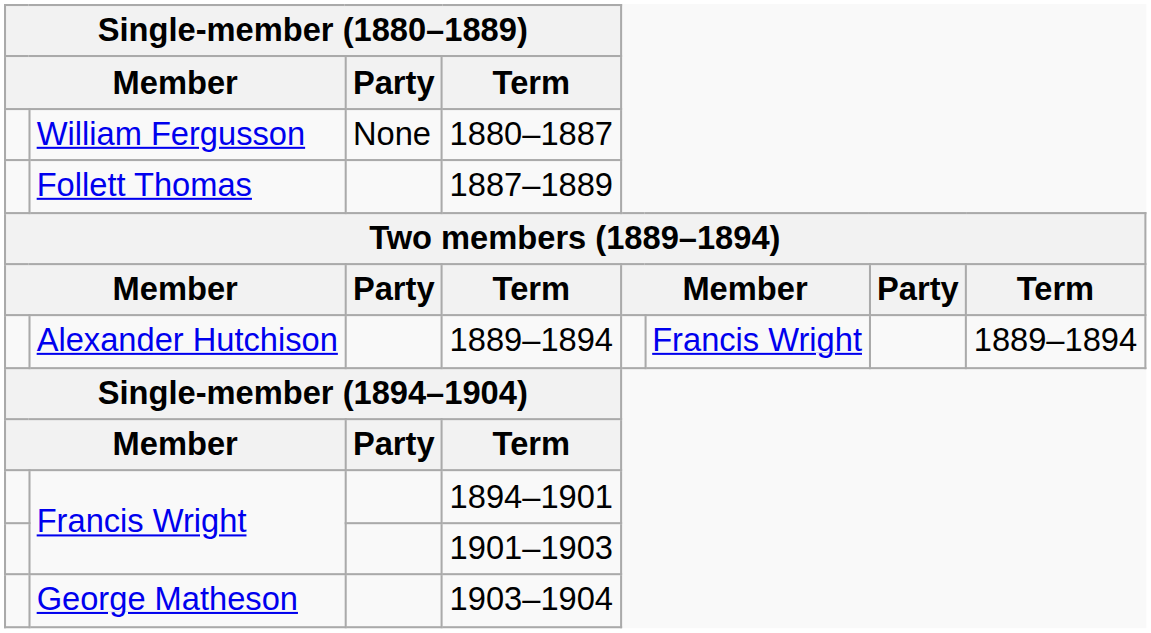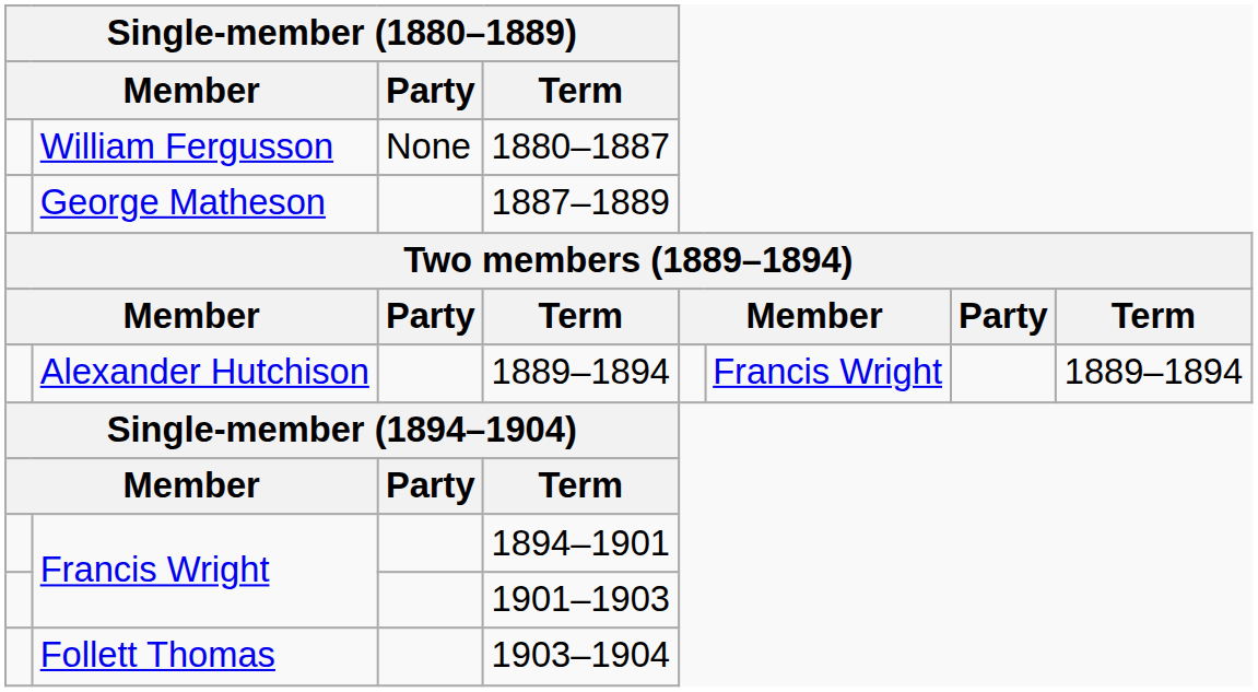 <table class="wikitable" style='border-style: none none none none;'>
 <tr>
 <th colspan="4">Single-member (1880–1889)</th>
 </tr>
 <tr>
 <th colspan="2">Member</th>
 <th>Party</th>
 <th>Term</th>
 </tr>
 <tr style="background: #f9f9f9">
 <td> </td>
 <td><a href='#'>William Fergusson</a></td>
 <td>None</td>
 <td>1880–1887</td>
 </tr>
 <tr style="background: #f9f9f9">
 <td> </td>
-<td><a href='#'>Follett Thomas</a></td>
+<td><a href='#'>George Matheson</a></td>
 <td></td>
 <td>1887–1889</td>
 </tr>
 <tr>
 <th colspan="8">Two members (1889–1894)</th>
 </tr>
 <tr>
 <th colspan="2">Member</th>
 <th>Party</th>
 <th>Term</th>
 <th colspan="2">Member</th>
 <th>Party</th>
 <th>Term</th>
 </tr>
 <tr style="background: #f9f9f9">
 <td> </td>
 <td><a href='#'>Alexander Hutchison</a></td>
 <td></td>
 <td>1889–1894</td>
 <td> </td>
 <td><a href='#'>Francis Wright</a></td>
 <td></td>
 <td>1889–1894</td>
 </tr>
 <tr>
 <th colspan="4">Single-member (1894–1904)</th>
 </tr>
 <tr>
 <th colspan="2">Member</th>
 <th>Party</th>
 <th>Term</th>
 </tr>
 <tr style="background: #f9f9f9">
 <td> </td>
 <td rowspan="2"><a href='#'>Francis Wright</a></td>
 <td></td>
 <td>1894–1901</td>
 </tr>
 <tr style="background: #f9f9f9">
 <td> </td>
 <td></td>
 <td>1901–1903</td>
 </tr>
 <tr style="background: #f9f9f9">
 <td> </td>
-<td><a href='#'>George Matheson</a></td>
+<td><a href='#'>Follett Thomas</a></td>
 <td></td>
 <td>1903–1904</td>
 </tr>
 </table>
